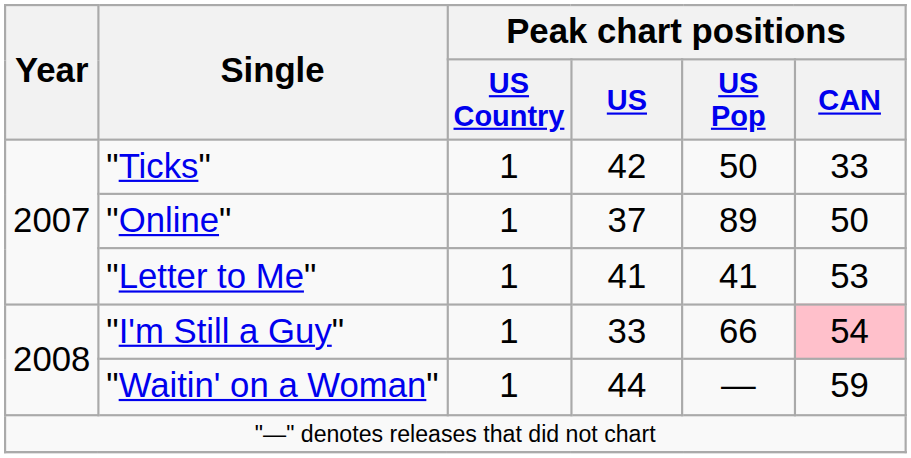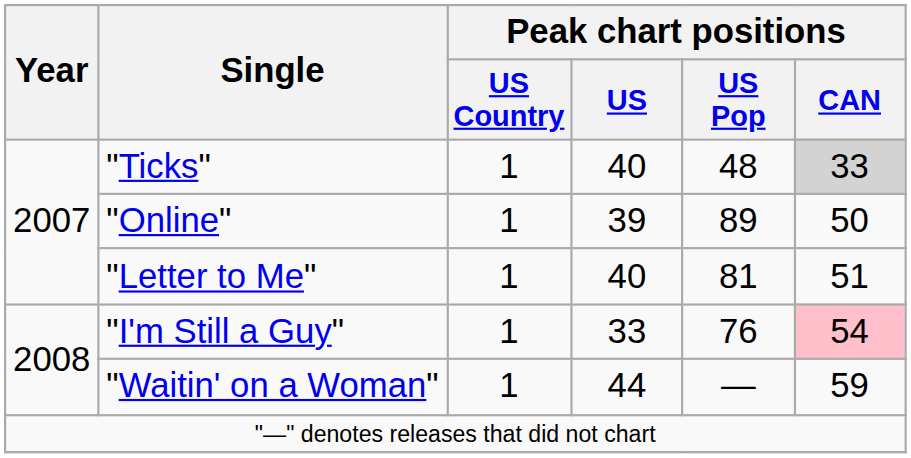 <table class="wikitable" style="text-align:center;">
 <tr>
 <th rowspan="2">Year</th>
 <th rowspan="2">Single</th>
 <th colspan="4">Peak chart positions</th>
 </tr>
 <tr style="font-size:smaller;">
 <th width="45"><a href='#'>US Country</a></th>
 <th width="45"><a href='#'>US</a></th>
 <th width="45"><a href='#'>US<br>Pop</a></th>
 <th width="45"><a href='#'>CAN</a></th>
 </tr>
 <tr>
 <td rowspan="3">2007</td>
 <td align="left">"<a href='#'>Ticks</a>"</td>
 <td>1</td>
-<td>42</td>
-<td>50</td>
-<td>33</td>
+<td>40</td>
+<td>48</td>
+<td style="background: lightgrey;">33</td>
 </tr>
 <tr>
 <td align="left">"<a href='#'>Online</a>"</td>
 <td>1</td>
-<td>37</td>
+<td>39</td>
 <td>89</td>
 <td>50</td>
 </tr>
 <tr>
 <td align="left">"<a href='#'>Letter to Me</a>"</td>
 <td>1</td>
-<td>41</td>
-<td>41</td>
-<td>53</td>
+<td>40</td>
+<td>81</td>
+<td>51</td>
 </tr>
 <tr>
 <td rowspan="2">2008</td>
 <td align="left">"<a href='#'>I'm Still a Guy</a>"</td>
 <td>1</td>
 <td>33</td>
-<td>66</td>
+<td>76</td>
 <td style="background: pink;">54</td>
 </tr>
 <tr>
 <td align="left">"<a href='#'>Waitin' on a Woman</a>"</td>
 <td>1</td>
 <td>44</td>
 <td>—</td>
 <td>59</td>
 </tr>
 <tr>
 <td colspan="6" style="font-size:8pt">"—" denotes releases that did not chart</td>
 </tr>
 <tr>
 </tr>
 </table>
